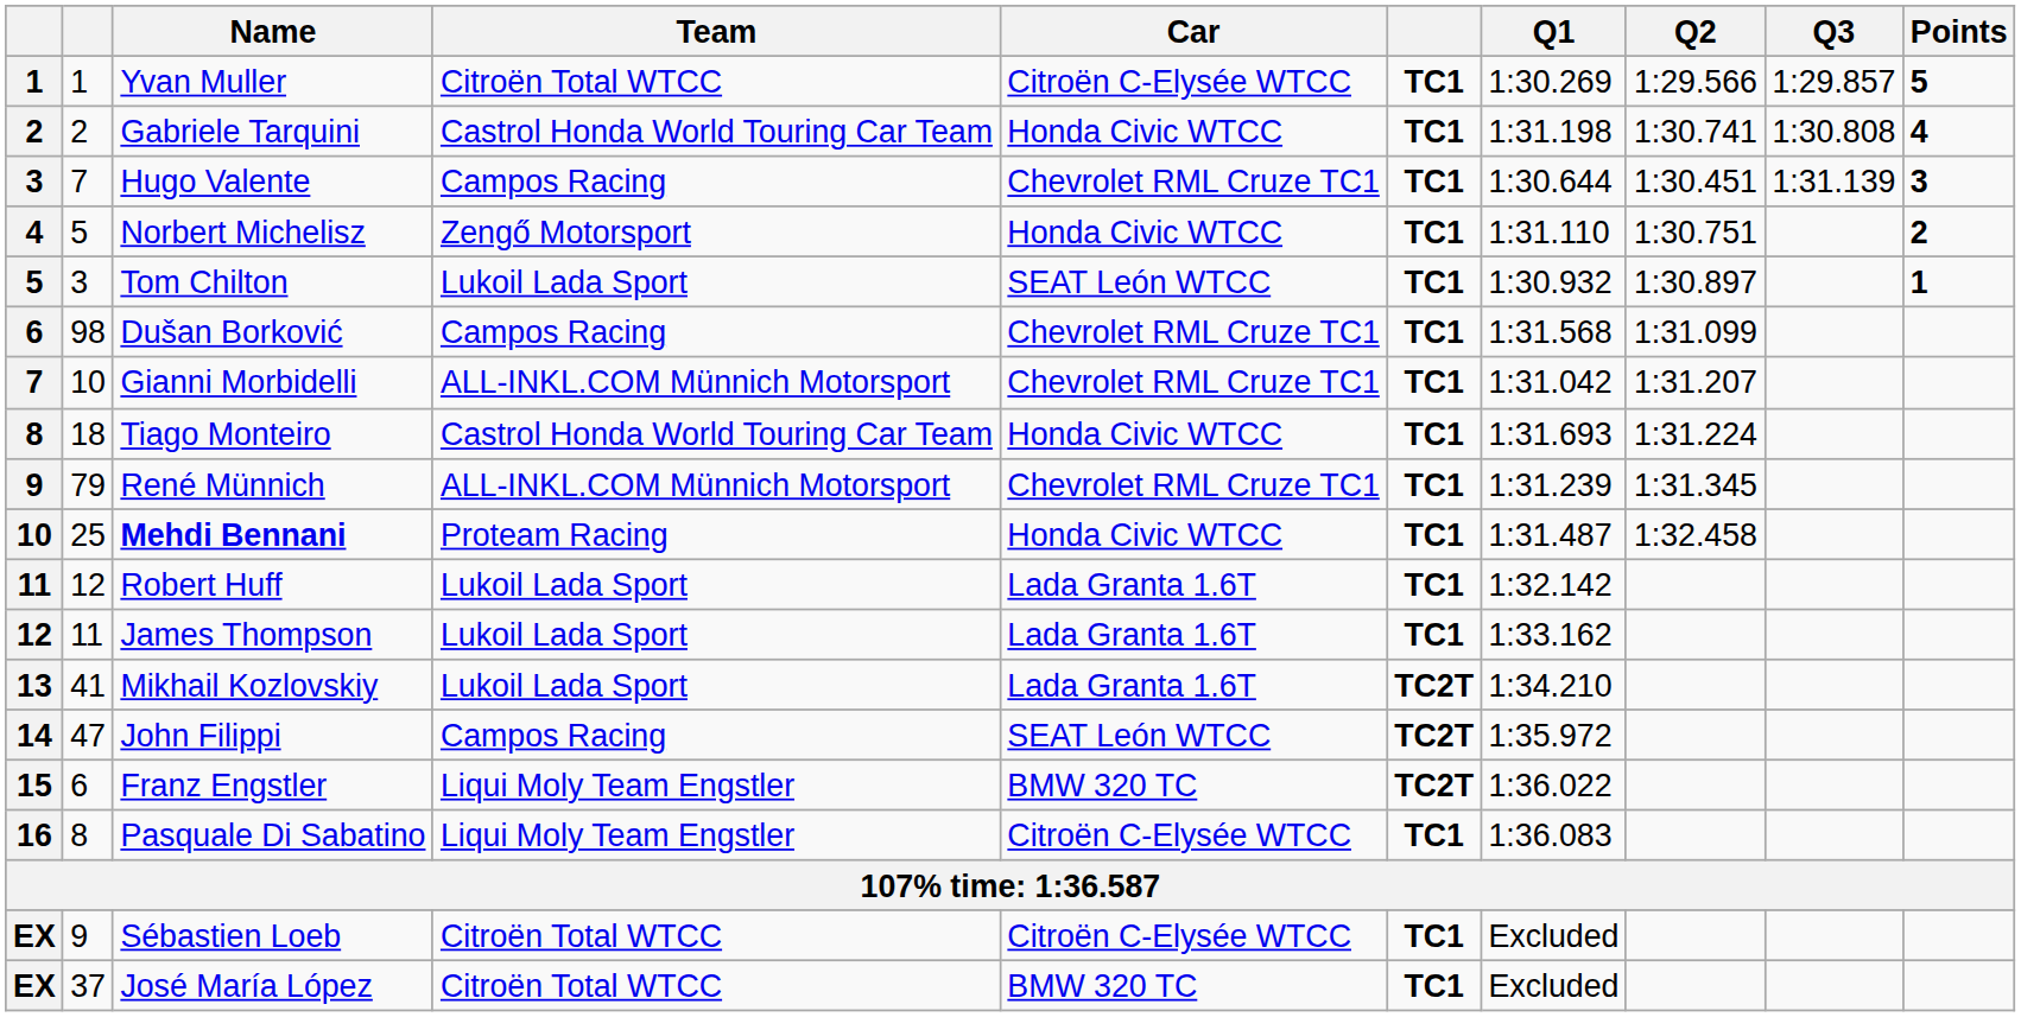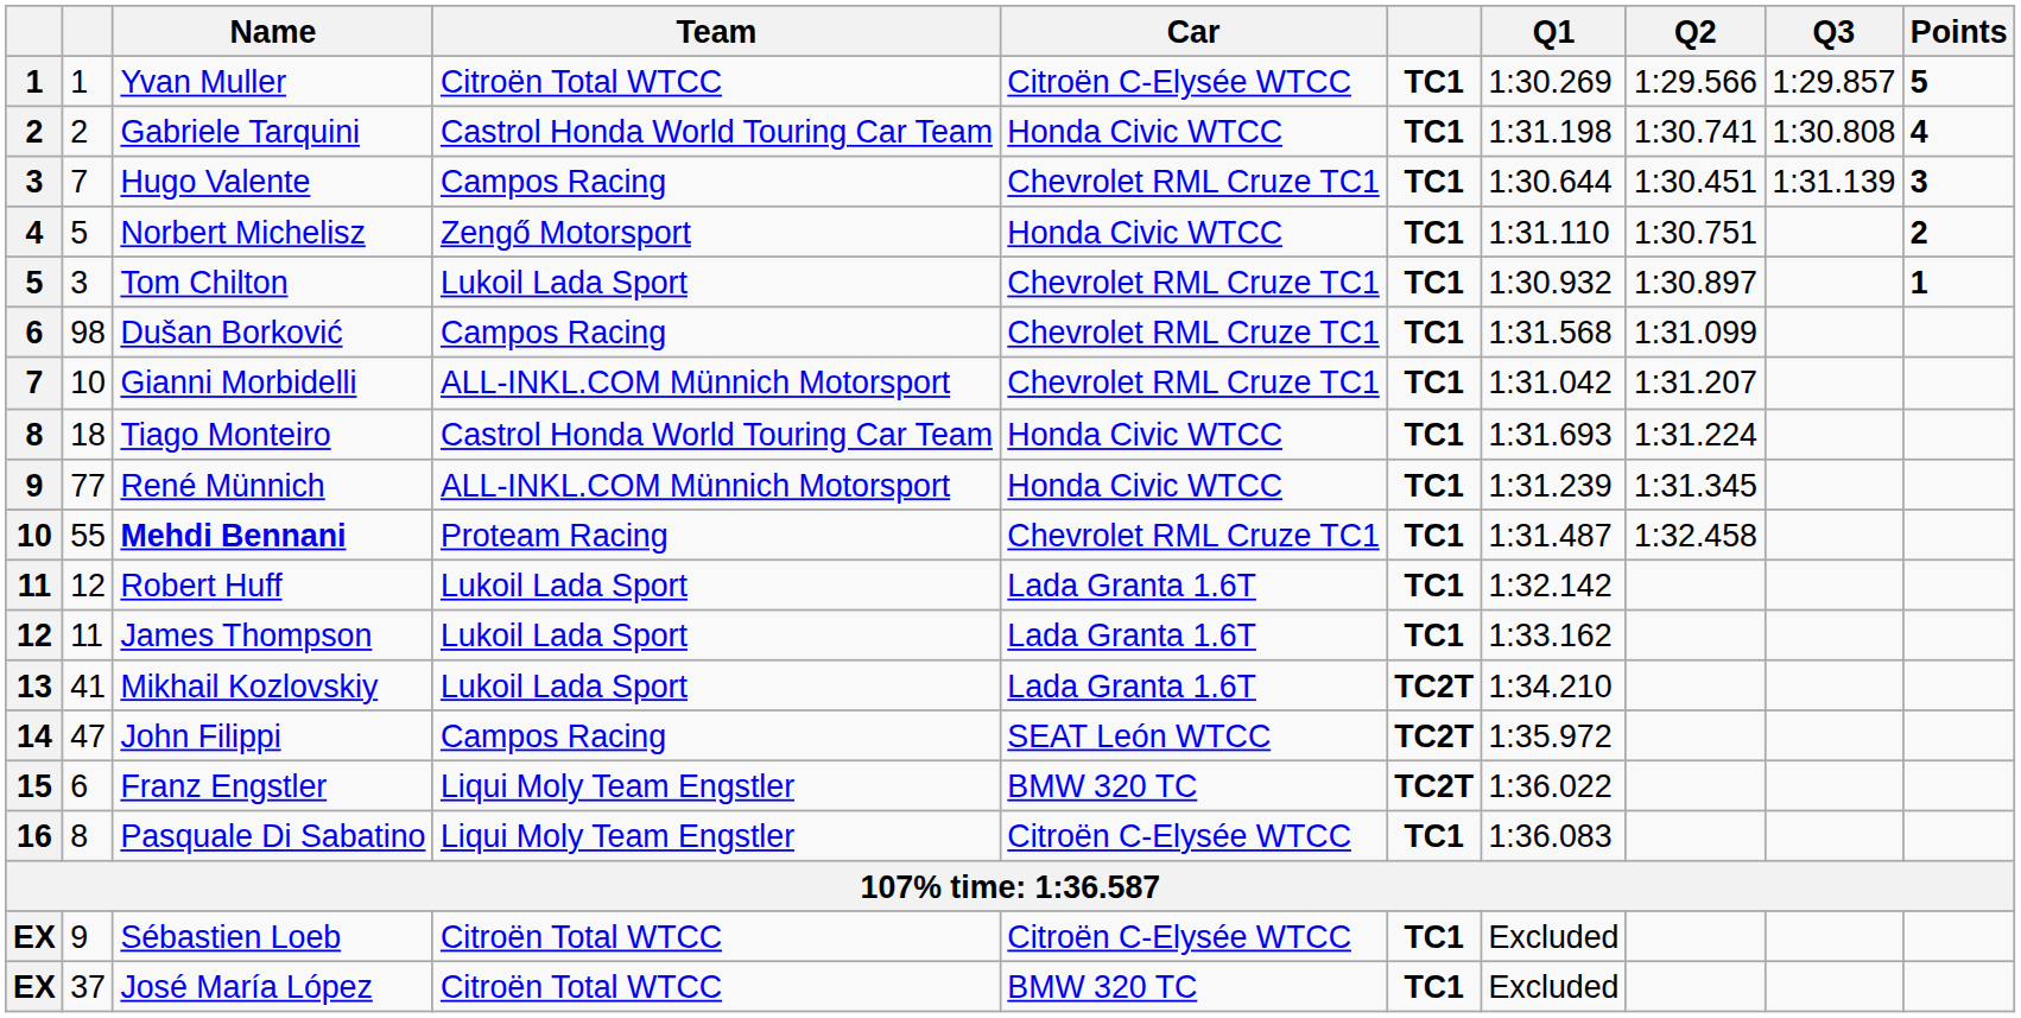 <table class="wikitable sortable" style="font-size: 95%;">
 <tr>
 <th></th>
 <th></th>
 <th>Name</th>
 <th>Team</th>
 <th>Car</th>
 <th></th>
 <th>Q1</th>
 <th>Q2</th>
 <th>Q3</th>
 <th>Points</th>
 </tr>
 <tr>
 <th>1</th>
 <td>1</td>
 <td> <a href='#'>Yvan Muller</a></td>
 <td><a href='#'>Citroën Total WTCC</a></td>
 <td><a href='#'>Citroën C-Elysée WTCC</a></td>
 <td align=center><strong><span>TC1</span></strong></td>
 <td>1:30.269</td>
 <td>1:29.566</td>
 <td>1:29.857</td>
 <td><strong>5</strong></td>
 </tr>
 <tr>
 <th>2</th>
 <td>2</td>
 <td> <a href='#'>Gabriele Tarquini</a></td>
 <td><a href='#'>Castrol Honda World Touring Car Team</a></td>
 <td><a href='#'>Honda Civic WTCC</a></td>
 <td align=center><strong><span>TC1</span></strong></td>
 <td>1:31.198</td>
 <td>1:30.741</td>
 <td>1:30.808</td>
 <td><strong>4</strong></td>
 </tr>
 <tr>
 <th>3</th>
 <td>7</td>
 <td> <a href='#'>Hugo Valente</a></td>
 <td><a href='#'>Campos Racing</a></td>
 <td><a href='#'>Chevrolet RML Cruze TC1</a></td>
 <td align=center><strong><span>TC1</span></strong></td>
 <td>1:30.644</td>
 <td>1:30.451</td>
 <td>1:31.139</td>
 <td><strong>3</strong></td>
 </tr>
 <tr>
 <th>4</th>
 <td>5</td>
 <td> <a href='#'>Norbert Michelisz</a></td>
 <td><a href='#'>Zengő Motorsport</a></td>
 <td><a href='#'>Honda Civic WTCC</a></td>
 <td align=center><strong><span>TC1</span></strong></td>
 <td>1:31.110</td>
 <td>1:30.751</td>
 <td></td>
 <td><strong>2</strong></td>
 </tr>
 <tr>
 <th>5</th>
 <td>3</td>
 <td> <a href='#'>Tom Chilton</a></td>
 <td><a href='#'>Lukoil Lada Sport</a></td>
-<td><a href='#'>SEAT León WTCC</a></td>
+<td><a href='#'>Chevrolet RML Cruze TC1</a></td>
 <td align=center><strong><span>TC1</span></strong></td>
 <td>1:30.932</td>
 <td>1:30.897</td>
 <td></td>
 <td><strong>1</strong></td>
 </tr>
 <tr>
 <th>6</th>
 <td>98</td>
 <td> <a href='#'>Dušan Borković</a></td>
 <td><a href='#'>Campos Racing</a></td>
 <td><a href='#'>Chevrolet RML Cruze TC1</a></td>
 <td align=center><strong><span>TC1</span></strong></td>
 <td>1:31.568</td>
 <td>1:31.099</td>
 <td></td>
 <td></td>
 </tr>
 <tr>
 <th>7</th>
 <td>10</td>
 <td> <a href='#'>Gianni Morbidelli</a></td>
 <td><a href='#'>ALL-INKL.COM Münnich Motorsport</a></td>
 <td><a href='#'>Chevrolet RML Cruze TC1</a></td>
 <td align=center><strong><span>TC1</span></strong></td>
 <td>1:31.042</td>
 <td>1:31.207</td>
 <td></td>
 <td></td>
 </tr>
 <tr>
 <th>8</th>
 <td>18</td>
 <td> <a href='#'>Tiago Monteiro</a></td>
 <td><a href='#'>Castrol Honda World Touring Car Team</a></td>
 <td><a href='#'>Honda Civic WTCC</a></td>
 <td align=center><strong><span>TC1</span></strong></td>
 <td>1:31.693</td>
 <td>1:31.224</td>
 <td></td>
 <td></td>
 </tr>
 <tr>
 <th>9</th>
-<td>79</td>
+<td>77</td>
 <td> <a href='#'>René Münnich</a></td>
 <td><a href='#'>ALL-INKL.COM Münnich Motorsport</a></td>
-<td><a href='#'>Chevrolet RML Cruze TC1</a></td>
+<td><a href='#'>Honda Civic WTCC</a></td>
 <td align=center><strong><span>TC1</span></strong></td>
 <td>1:31.239</td>
 <td>1:31.345</td>
 <td></td>
 <td></td>
 </tr>
 <tr>
 <th>10</th>
-<td>25</td>
+<td>55</td>
 <td> <strong><a href='#'>Mehdi Bennani</a></strong></td>
 <td><a href='#'>Proteam Racing</a></td>
-<td><a href='#'>Honda Civic WTCC</a></td>
+<td><a href='#'>Chevrolet RML Cruze TC1</a></td>
 <td align=center><strong><span>TC1</span></strong></td>
 <td>1:31.487</td>
 <td>1:32.458</td>
 <td></td>
 <td></td>
 </tr>
 <tr>
 <th>11</th>
 <td>12</td>
 <td> <a href='#'>Robert Huff</a></td>
 <td><a href='#'>Lukoil Lada Sport</a></td>
 <td><a href='#'>Lada Granta 1.6T</a></td>
 <td align=center><strong><span>TC1</span></strong></td>
 <td>1:32.142</td>
 <td></td>
 <td></td>
 <td></td>
 </tr>
 <tr>
 <th>12</th>
 <td>11</td>
 <td> <a href='#'>James Thompson</a></td>
 <td><a href='#'>Lukoil Lada Sport</a></td>
 <td><a href='#'>Lada Granta 1.6T</a></td>
 <td align=center><strong><span>TC1</span></strong></td>
 <td>1:33.162</td>
 <td></td>
 <td></td>
 <td></td>
 </tr>
 <tr>
 <th>13</th>
 <td>41</td>
 <td> <a href='#'>Mikhail Kozlovskiy</a></td>
 <td><a href='#'>Lukoil Lada Sport</a></td>
 <td><a href='#'>Lada Granta 1.6T</a></td>
 <td align=center><strong><span>TC2T</span></strong></td>
 <td>1:34.210</td>
 <td></td>
 <td></td>
 <td></td>
 </tr>
 <tr>
 <th>14</th>
 <td>47</td>
 <td> <a href='#'>John Filippi</a></td>
 <td><a href='#'>Campos Racing</a></td>
 <td><a href='#'>SEAT León WTCC</a></td>
 <td align=center><strong><span>TC2T</span></strong></td>
 <td>1:35.972</td>
 <td></td>
 <td></td>
 <td></td>
 </tr>
 <tr>
 <th>15</th>
 <td>6</td>
 <td> <a href='#'>Franz Engstler</a></td>
 <td><a href='#'>Liqui Moly Team Engstler</a></td>
 <td><a href='#'>BMW 320 TC</a></td>
 <td align=center><strong><span>TC2T</span></strong></td>
 <td>1:36.022</td>
 <td></td>
 <td></td>
 <td></td>
 </tr>
 <tr>
 <th>16</th>
 <td>8</td>
 <td> <a href='#'>Pasquale Di Sabatino</a></td>
 <td><a href='#'>Liqui Moly Team Engstler</a></td>
 <td><a href='#'>Citroën C-Elysée WTCC</a></td>
 <td align=center><strong><span>TC1</span></strong></td>
 <td>1:36.083</td>
 <td></td>
 <td></td>
 <td></td>
 </tr>
 <tr>
 <th colspan=10>107% time: 1:36.587</th>
 </tr>
 <tr>
 <th>EX</th>
 <td>9</td>
 <td> <a href='#'>Sébastien Loeb</a></td>
 <td><a href='#'>Citroën Total WTCC</a></td>
 <td><a href='#'>Citroën C-Elysée WTCC</a></td>
 <td align=center><strong><span>TC1</span></strong></td>
 <td>Excluded</td>
 <td></td>
 <td></td>
 <td></td>
 </tr>
 <tr>
 <th>EX</th>
 <td>37</td>
 <td> <a href='#'>José María López</a></td>
 <td><a href='#'>Citroën Total WTCC</a></td>
 <td><a href='#'>BMW 320 TC</a></td>
 <td align=center><strong><span>TC1</span></strong></td>
 <td>Excluded</td>
 <td></td>
 <td></td>
 <td></td>
 </tr>
 </table>
